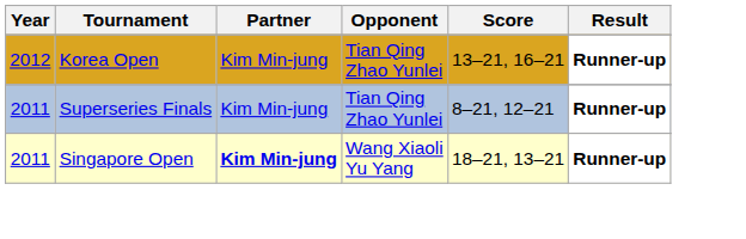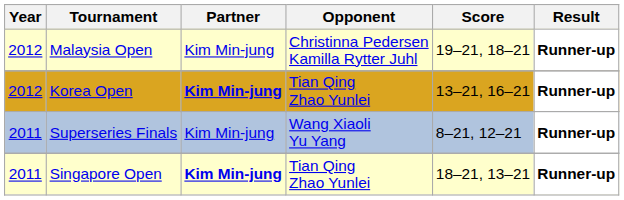 <table class="sortable wikitable" style="font-size: 90%;">
 <tr>
 <th>Year</th>
 <th>Tournament</th>
 <th>Partner</th>
 <th>Opponent</th>
 <th>Score</th>
 <th>Result</th>
 </tr>
+<tr style="background:#FFFFCC">
+<td align="center"><a href='#'>2012</a></td>
+<td align="left"><a href='#'>Malaysia Open</a></td>
+<td align="left"> <a href='#'>Kim Min-jung</a></td>
+<td align="left"> <a href='#'>Christinna Pedersen</a><br> <a href='#'>Kamilla Rytter Juhl</a></td>
+<td align="left">19–21, 18–21</td>
+<td style="text-align:left; background:white"> <strong>Runner-up</strong></td>
+</tr>
 <tr>
 </tr>
 <tr style="background:#DAA520">
 <td align="center"><a href='#'>2012</a></td>
 <td align="left"><a href='#'>Korea Open</a></td>
-<td align="left"> <a href='#'>Kim Min-jung</a></td>
+<td align="left"><strong> <a href='#'>Kim Min-jung</a></strong></td>
 <td align="left"> <a href='#'>Tian Qing</a><br> <a href='#'>Zhao Yunlei</a></td>
 <td align="left">13–21, 16–21</td>
 <td style="text-align:left; background:white"> <strong>Runner-up</strong></td>
 </tr>
 <tr>
 </tr>
 <tr style="background:#B0C4DE">
 <td align="center"><a href='#'>2011</a></td>
 <td align="left"><a href='#'>Superseries Finals</a></td>
 <td align="left"> <a href='#'>Kim Min-jung</a></td>
-<td align="left"> <a href='#'>Tian Qing</a><br> <a href='#'>Zhao Yunlei</a></td>
+<td align="left"> <a href='#'>Wang Xiaoli</a><br> <a href='#'>Yu Yang</a></td>
 <td align="left">8–21, 12–21</td>
 <td style="text-align:left; background:white"> <strong>Runner-up</strong></td>
 </tr>
 <tr>
 </tr>
 <tr style="background:#FFFFCC">
 <td align="center"><a href='#'>2011</a></td>
 <td align="left"><a href='#'>Singapore Open</a></td>
 <td align="left"><strong> <a href='#'>Kim Min-jung</a></strong></td>
-<td align="left"> <a href='#'>Wang Xiaoli</a><br> <a href='#'>Yu Yang</a></td>
+<td align="left"> <a href='#'>Tian Qing</a><br> <a href='#'>Zhao Yunlei</a></td>
 <td align="left">18–21, 13–21</td>
 <td style="text-align:left; background:white"> <strong>Runner-up</strong></td>
 </tr>
 </table>
